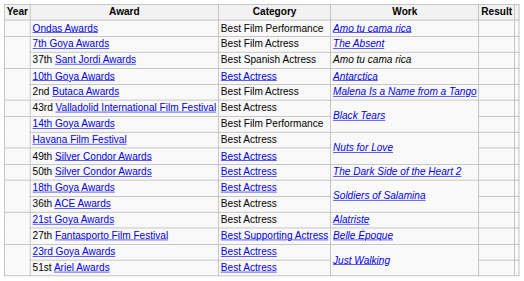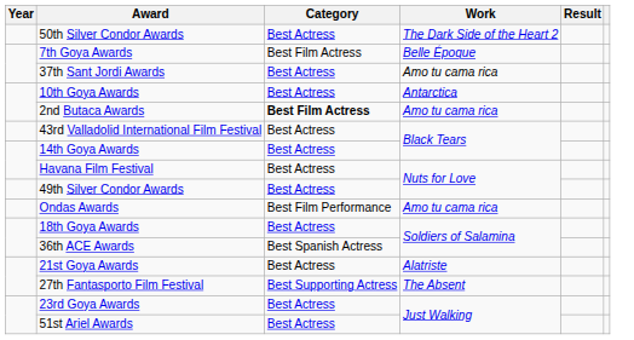 <table class="wikitable sortable plainrowheaders">
 <tr>
 <th>Year</th>
 <th>Award</th>
 <th>Category</th>
 <th>Work</th>
 <th>Result</th>
 <th scope="col" class="unsortable"></th>
 </tr>
 <tr>
 <td></td>
-<td><a href='#'>Ondas Awards</a></td>
-<td>Best Film Performance</td>
-<td><em><a href='#'>Amo tu cama rica</a></em></td>
+<td>50th <a href='#'>Silver Condor Awards</a></td>
+<td><a href='#'>Best Actress</a></td>
+<td><em><a href='#'>The Dark Side of the Heart 2</a></em></td>
 <td></td>
 <td></td>
 </tr>
 <tr>
 <td rowspan = "2"></td>
 <td><a href='#'>7th Goya Awards</a></td>
 <td>Best Film Actress</td>
-<td><em><a href='#'>The Absent</a></em></td>
+<td><em><a href='#'>Belle Époque</a></em></td>
 <td></td>
 <td></td>
 </tr>
 <tr>
 <td>37th <a href='#'>Sant Jordi Awards</a></td>
-<td>Best Spanish Actress</td>
+<td><a href='#'>Best Actress</a></td>
 <td><em>Amo tu cama rica</em></td>
 <td></td>
 <td></td>
 </tr>
 <tr>
 <td rowspan = "2"></td>
 <td><a href='#'>10th Goya Awards</a></td>
 <td><a href='#'>Best Actress</a></td>
 <td><em><a href='#'>Antarctica</a></em></td>
 <td></td>
 <td></td>
 </tr>
 <tr>
 <td>2nd <a href='#'>Butaca Awards</a></td>
-<td>Best Film Actress</td>
-<td><em><a href='#'>Malena Is a Name from a Tango</a></em></td>
+<td><strong>Best Film Actress</strong></td>
+<td><em><a href='#'>Amo tu cama rica</a></em></td>
 <td></td>
 <td></td>
 </tr>
 <tr>
 <td></td>
 <td>43rd <a href='#'>Valladolid International Film Festival</a></td>
 <td>Best Actress</td>
 <td rowspan = "2"><em><a href='#'>Black Tears</a></em></td>
 <td></td>
 <td></td>
 </tr>
 <tr>
 <td rowspan = "2"></td>
 <td><a href='#'>14th Goya Awards</a></td>
-<td>Best Film Performance</td>
+<td><a href='#'>Best Actress</a></td>
 <td></td>
 <td></td>
 </tr>
 <tr>
 <td><a href='#'>Havana Film Festival</a></td>
 <td>Best Actress</td>
 <td rowspan = "2"><em><a href='#'>Nuts for Love</a></em></td>
 <td></td>
 <td></td>
 </tr>
 <tr>
 <td></td>
 <td>49th <a href='#'>Silver Condor Awards</a></td>
 <td><a href='#'>Best Actress</a></td>
 <td></td>
 <td></td>
 </tr>
 <tr>
 <td></td>
-<td>50th <a href='#'>Silver Condor Awards</a></td>
-<td><a href='#'>Best Actress</a></td>
-<td><em><a href='#'>The Dark Side of the Heart 2</a></em></td>
+<td><a href='#'>Ondas Awards</a></td>
+<td>Best Film Performance</td>
+<td><em><a href='#'>Amo tu cama rica</a></em></td>
 <td></td>
 <td></td>
 </tr>
 <tr>
 <td rowspan = "2"></td>
 <td><a href='#'>18th Goya Awards</a></td>
 <td><a href='#'>Best Actress</a></td>
 <td rowspan = "2"><em><a href='#'>Soldiers of Salamina</a></em></td>
 <td></td>
 <td></td>
 </tr>
 <tr>
 <td>36th <a href='#'>ACE Awards</a></td>
-<td>Best Actress</td>
+<td>Best Spanish Actress</td>
 <td></td>
 <td></td>
 </tr>
 <tr>
 <td rowspan = "2"></td>
 <td><a href='#'>21st Goya Awards</a></td>
 <td>Best Actress</td>
 <td><em><a href='#'>Alatriste</a></em></td>
 <td></td>
 <td></td>
 </tr>
 <tr>
 <td>27th <a href='#'>Fantasporto Film Festival</a></td>
 <td><a href='#'>Best Supporting Actress</a></td>
-<td><em><a href='#'>Belle Époque</a></em></td>
+<td><em><a href='#'>The Absent</a></em></td>
 <td></td>
 <td></td>
 </tr>
 <tr>
 <td rowspan = "2"></td>
 <td><a href='#'>23rd Goya Awards</a></td>
 <td><a href='#'>Best Actress</a></td>
 <td rowspan = "2"><em><a href='#'>Just Walking</a></em></td>
 <td></td>
 <td></td>
 </tr>
 <tr>
 <td>51st <a href='#'>Ariel Awards</a></td>
 <td><a href='#'>Best Actress</a></td>
 <td></td>
 <td></td>
 </tr>
 </table>
